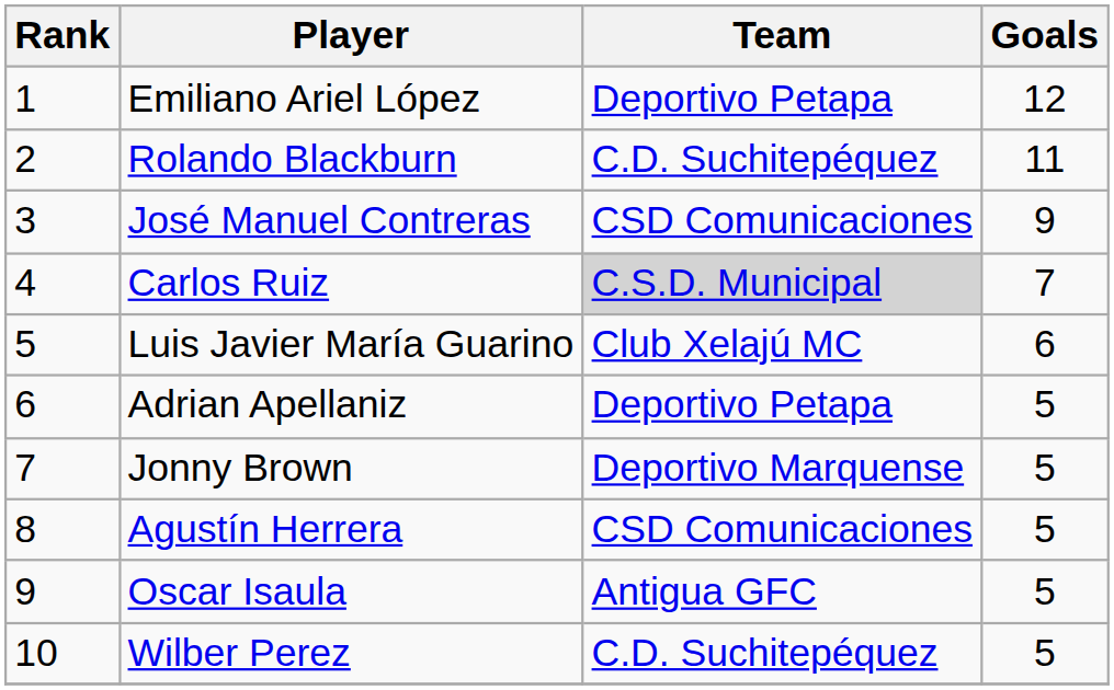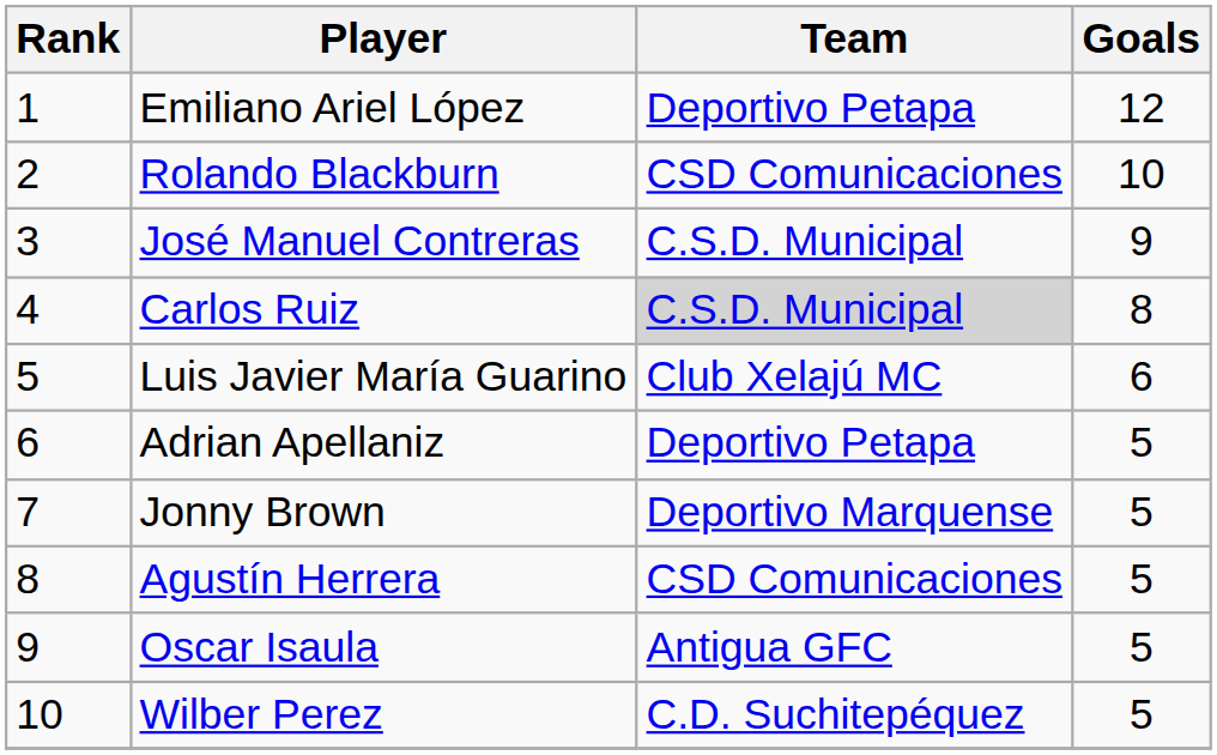 <table class="wikitable">
 <tr>
 <th>Rank</th>
 <th>Player</th>
 <th>Team</th>
 <th>Goals</th>
 </tr>
 <tr>
 <td>1</td>
 <td> Emiliano Ariel López</td>
 <td><a href='#'>Deportivo Petapa</a></td>
 <td align=center>12</td>
 </tr>
 <tr>
 <td>2</td>
 <td> <a href='#'>Rolando Blackburn</a></td>
-<td><a href='#'>C.D. Suchitepéquez</a></td>
-<td align=center>11</td>
+<td><a href='#'>CSD Comunicaciones</a></td>
+<td align=center>10</td>
 </tr>
 <tr>
 <td>3</td>
 <td> <a href='#'>José Manuel Contreras</a></td>
-<td><a href='#'>CSD Comunicaciones</a></td>
+<td><a href='#'>C.S.D. Municipal</a></td>
 <td align=center>9</td>
 </tr>
 <tr>
 <td>4</td>
 <td> <a href='#'>Carlos Ruiz</a></td>
 <td style="background: lightgrey;"><a href='#'>C.S.D. Municipal</a></td>
-<td align=center>7</td>
+<td align=center>8</td>
 </tr>
 <tr>
 <td>5</td>
 <td> Luis Javier María Guarino</td>
 <td><a href='#'>Club Xelajú MC</a></td>
 <td align=center>6</td>
 </tr>
 <tr>
 <td>6</td>
 <td> Adrian Apellaniz</td>
 <td><a href='#'>Deportivo Petapa</a></td>
 <td align=center>5</td>
 </tr>
 <tr>
 <td>7</td>
 <td> Jonny Brown</td>
 <td><a href='#'>Deportivo Marquense</a></td>
 <td align=center>5</td>
 </tr>
 <tr>
 <td>8</td>
 <td> <a href='#'>Agustín Herrera</a></td>
 <td><a href='#'>CSD Comunicaciones</a></td>
 <td align=center>5</td>
 </tr>
 <tr>
 <td>9</td>
 <td> <a href='#'>Oscar Isaula</a></td>
 <td><a href='#'>Antigua GFC</a></td>
 <td align=center>5</td>
 </tr>
 <tr>
 <td>10</td>
 <td> <a href='#'>Wilber Perez</a></td>
 <td><a href='#'>C.D. Suchitepéquez</a></td>
 <td align=center>5</td>
 </tr>
 <tr>
 </tr>
 </table>
